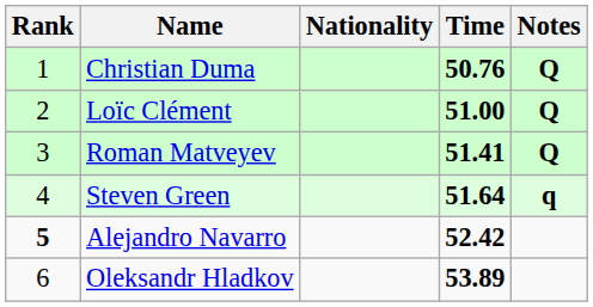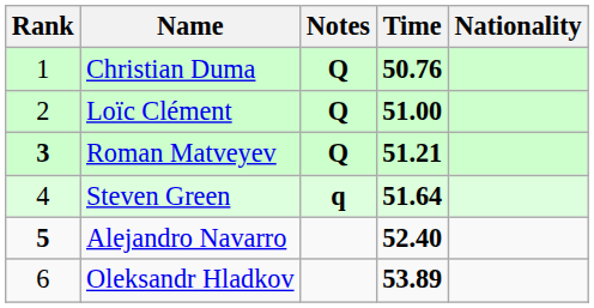 <table class="wikitable sortable" style="text-align:center">
 <tr>
 <th>Rank</th>
 <th>Name</th>
+<th>Notes</th>
+<th>Time</th>
 <th>Nationality</th>
-<th>Time</th>
-<th>Notes</th>
 </tr>
 <tr bgcolor=ccffcc>
 <td>1</td>
 <td align=left><a href='#'>Christian Duma</a></td>
+<td><strong>Q</strong></td>
+<td><strong>50.76</strong></td>
 <td align=left></td>
-<td><strong>50.76</strong></td>
-<td><strong>Q</strong></td>
 </tr>
 <tr bgcolor=ccffcc>
 <td>2</td>
 <td align=left><a href='#'>Loïc Clément</a></td>
+<td><strong>Q</strong></td>
+<td><strong>51.00</strong></td>
 <td align=left></td>
-<td><strong>51.00</strong></td>
-<td><strong>Q</strong></td>
 </tr>
 <tr bgcolor=ccffcc>
-<td>3</td>
+<td><strong>3</strong></td>
 <td align=left><a href='#'>Roman Matveyev</a></td>
+<td><strong>Q</strong></td>
+<td><strong>51.21</strong></td>
 <td align=left></td>
-<td><strong>51.41</strong></td>
-<td><strong>Q</strong></td>
 </tr>
 <tr bgcolor=ddffdd>
 <td>4</td>
 <td align=left><a href='#'>Steven Green</a></td>
+<td><strong>q</strong></td>
+<td><strong>51.64</strong></td>
 <td align=left></td>
-<td><strong>51.64</strong></td>
-<td><strong>q</strong></td>
 </tr>
 <tr>
 <td><strong>5</strong></td>
 <td align=left><a href='#'>Alejandro Navarro</a></td>
+<td></td>
+<td><strong>52.40</strong></td>
 <td align=left></td>
-<td><strong>52.42</strong></td>
-<td></td>
 </tr>
 <tr>
 <td>6</td>
 <td align=left><a href='#'>Oleksandr Hladkov</a></td>
+<td></td>
+<td><strong>53.89</strong></td>
 <td align=left></td>
-<td><strong>53.89</strong></td>
-<td></td>
 </tr>
 </table>
